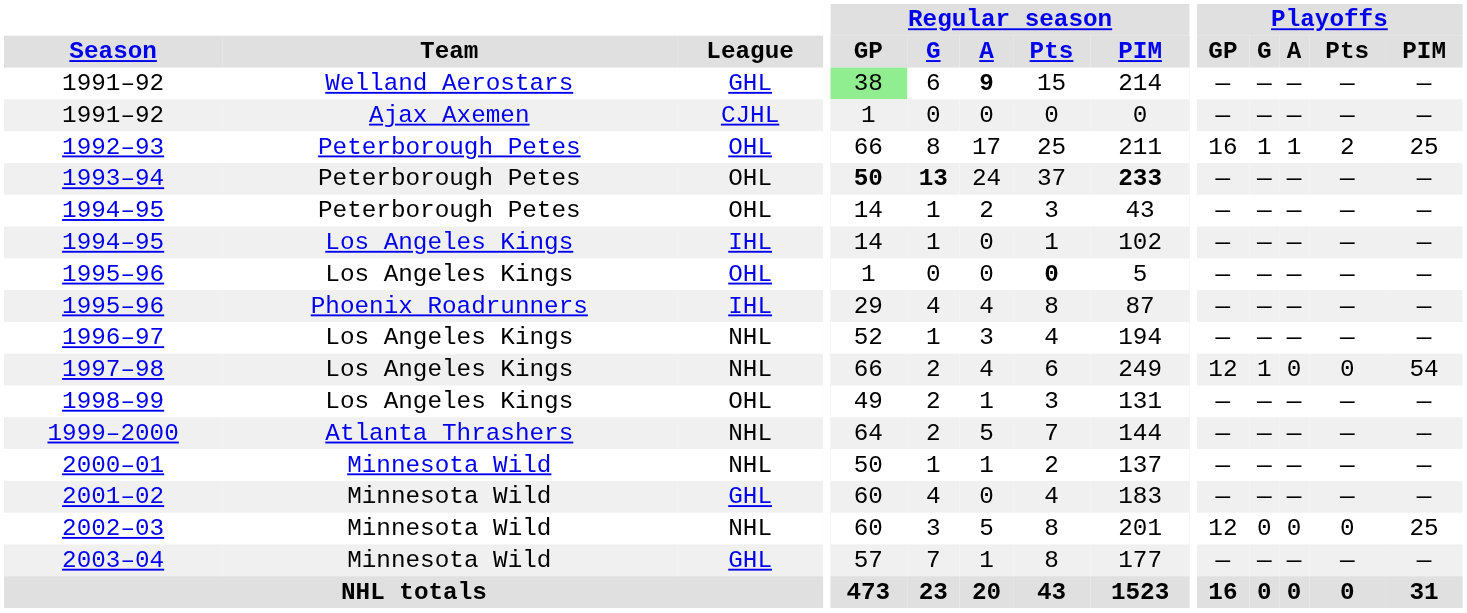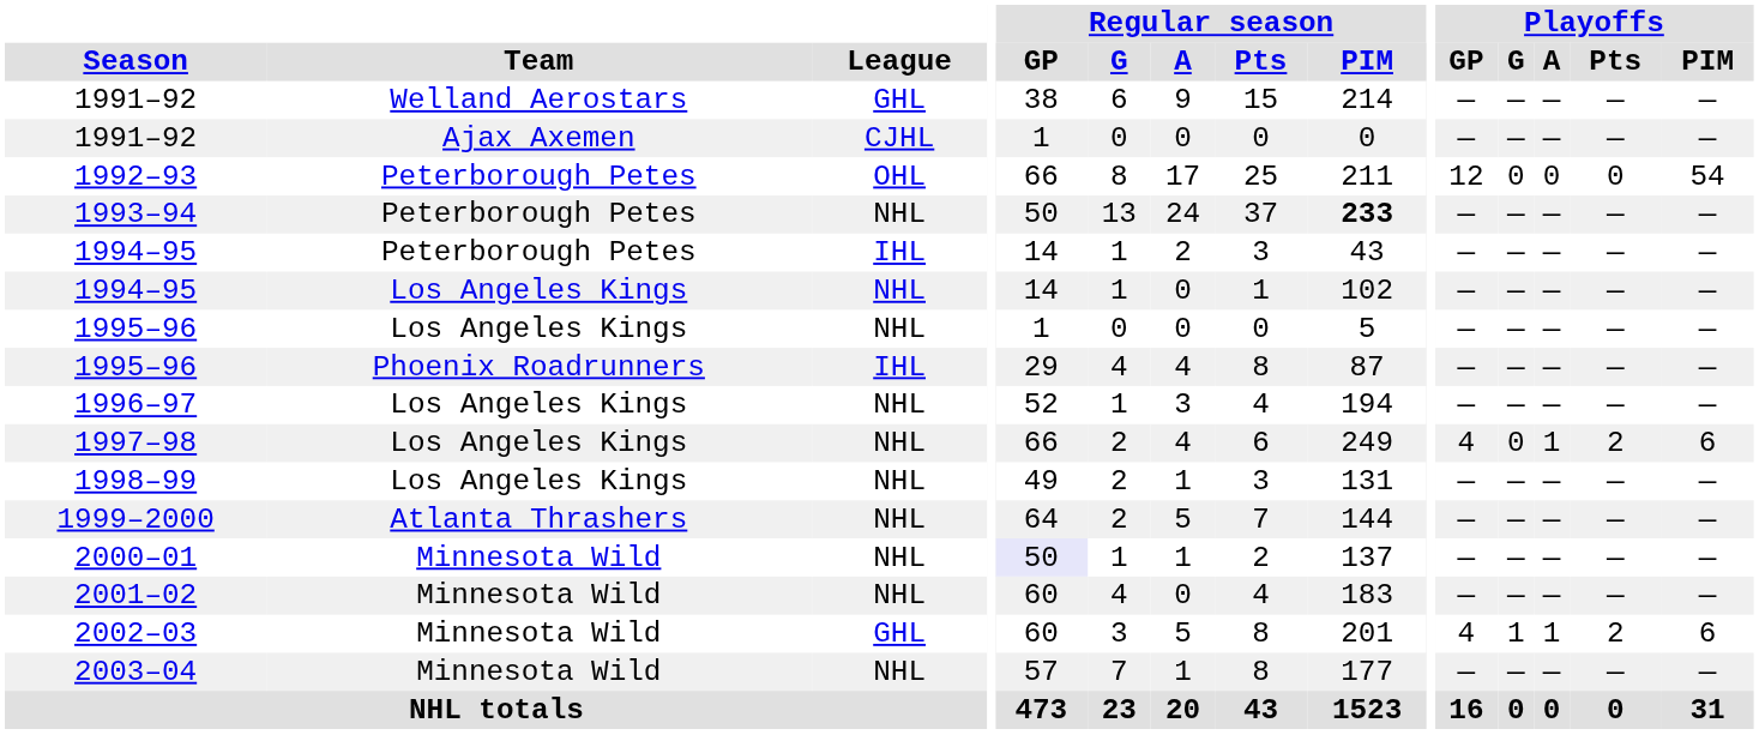 <table border="0" cellpadding="1" cellspacing="0" style="text-align:center; width:60em">
 <tr bgcolor="#e0e0e0">
 <th colspan="3" bgcolor="#ffffff"></th>
 <th rowspan="99" bgcolor="#ffffff"></th>
 <th colspan="5"><a href='#'>Regular season</a></th>
 <th rowspan="99" bgcolor="#ffffff"></th>
 <th colspan="5"><a href='#'>Playoffs</a></th>
 </tr>
 <tr bgcolor="#e0e0e0">
 <th><a href='#'>Season</a></th>
 <th>Team</th>
 <th>League</th>
 <th>GP</th>
 <th><a href='#'>G</a></th>
 <th><a href='#'>A</a></th>
 <th><a href='#'>Pts</a></th>
 <th><a href='#'>PIM</a></th>
 <th>GP</th>
 <th>G</th>
 <th>A</th>
 <th>Pts</th>
 <th>PIM</th>
 </tr>
 <tr>
 <td>1991–92</td>
 <td><a href='#'>Welland Aerostars</a></td>
 <td><a href='#'>GHL</a></td>
-<td style="background: lightgreen;">38</td>
+<td>38</td>
 <td>6</td>
-<td><strong>9</strong></td>
+<td>9</td>
 <td>15</td>
 <td>214</td>
 <td>—</td>
 <td>—</td>
 <td>—</td>
 <td>—</td>
 <td>—</td>
 </tr>
 <tr bgcolor="#f0f0f0">
 <td>1991–92</td>
 <td><a href='#'>Ajax Axemen</a></td>
 <td><a href='#'>CJHL</a></td>
 <td>1</td>
 <td>0</td>
 <td>0</td>
 <td>0</td>
 <td>0</td>
 <td>—</td>
 <td>—</td>
 <td>—</td>
 <td>—</td>
 <td>—</td>
 </tr>
 <tr>
 <td><a href='#'>1992–93</a></td>
 <td><a href='#'>Peterborough Petes</a></td>
 <td><a href='#'>OHL</a></td>
 <td>66</td>
 <td>8</td>
 <td>17</td>
 <td>25</td>
 <td>211</td>
-<td>16</td>
-<td>1</td>
-<td>1</td>
-<td>2</td>
-<td>25</td>
+<td>12</td>
+<td>0</td>
+<td>0</td>
+<td>0</td>
+<td>54</td>
 </tr>
 <tr bgcolor="#f0f0f0">
 <td><a href='#'>1993–94</a></td>
 <td>Peterborough Petes</td>
-<td>OHL</td>
-<td><strong>50</strong></td>
-<td><strong>13</strong></td>
+<td>NHL</td>
+<td>50</td>
+<td>13</td>
 <td>24</td>
 <td>37</td>
 <td><strong>233</strong></td>
 <td>—</td>
 <td>—</td>
 <td>—</td>
 <td>—</td>
 <td>—</td>
 </tr>
 <tr>
 <td><a href='#'>1994–95</a></td>
 <td>Peterborough Petes</td>
-<td>OHL</td>
+<td><a href='#'>IHL</a></td>
 <td>14</td>
 <td>1</td>
 <td>2</td>
 <td>3</td>
 <td>43</td>
 <td>—</td>
 <td>—</td>
 <td>—</td>
 <td>—</td>
 <td>—</td>
 </tr>
 <tr bgcolor="#f0f0f0">
 <td><a href='#'>1994–95</a></td>
 <td><a href='#'>Los Angeles Kings</a></td>
-<td><a href='#'>IHL</a></td>
+<td><a href='#'>NHL</a></td>
 <td>14</td>
 <td>1</td>
 <td>0</td>
 <td>1</td>
 <td>102</td>
 <td>—</td>
 <td>—</td>
 <td>—</td>
 <td>—</td>
 <td>—</td>
 </tr>
 <tr>
 <td><a href='#'>1995–96</a></td>
 <td>Los Angeles Kings</td>
-<td><a href='#'>OHL</a></td>
+<td>NHL</td>
 <td>1</td>
 <td>0</td>
 <td>0</td>
-<td><strong>0</strong></td>
+<td>0</td>
 <td>5</td>
 <td>—</td>
 <td>—</td>
 <td>—</td>
 <td>—</td>
 <td>—</td>
 </tr>
 <tr bgcolor="#f0f0f0">
 <td><a href='#'>1995–96</a></td>
 <td><a href='#'>Phoenix Roadrunners</a></td>
 <td><a href='#'>IHL</a></td>
 <td>29</td>
 <td>4</td>
 <td>4</td>
 <td>8</td>
 <td>87</td>
 <td>—</td>
 <td>—</td>
 <td>—</td>
 <td>—</td>
 <td>—</td>
 </tr>
 <tr>
 <td><a href='#'>1996–97</a></td>
 <td>Los Angeles Kings</td>
 <td>NHL</td>
 <td>52</td>
 <td>1</td>
 <td>3</td>
 <td>4</td>
 <td>194</td>
 <td>—</td>
 <td>—</td>
 <td>—</td>
 <td>—</td>
 <td>—</td>
 </tr>
 <tr bgcolor="#f0f0f0">
 <td><a href='#'>1997–98</a></td>
 <td>Los Angeles Kings</td>
 <td>NHL</td>
 <td>66</td>
 <td>2</td>
 <td>4</td>
 <td>6</td>
 <td>249</td>
-<td>12</td>
+<td>4</td>
+<td>0</td>
 <td>1</td>
-<td>0</td>
-<td>0</td>
-<td>54</td>
+<td>2</td>
+<td>6</td>
 </tr>
 <tr>
 <td><a href='#'>1998–99</a></td>
 <td>Los Angeles Kings</td>
-<td>OHL</td>
+<td>NHL</td>
 <td>49</td>
 <td>2</td>
 <td>1</td>
 <td>3</td>
 <td>131</td>
 <td>—</td>
 <td>—</td>
 <td>—</td>
 <td>—</td>
 <td>—</td>
 </tr>
 <tr bgcolor="#f0f0f0">
 <td><a href='#'>1999–2000</a></td>
 <td><a href='#'>Atlanta Thrashers</a></td>
 <td>NHL</td>
 <td>64</td>
 <td>2</td>
 <td>5</td>
 <td>7</td>
 <td>144</td>
 <td>—</td>
 <td>—</td>
 <td>—</td>
 <td>—</td>
 <td>—</td>
 </tr>
 <tr>
 <td><a href='#'>2000–01</a></td>
 <td><a href='#'>Minnesota Wild</a></td>
 <td>NHL</td>
-<td>50</td>
+<td style="background: lavender;">50</td>
 <td>1</td>
 <td>1</td>
 <td>2</td>
 <td>137</td>
 <td>—</td>
 <td>—</td>
 <td>—</td>
 <td>—</td>
 <td>—</td>
 </tr>
 <tr bgcolor="#f0f0f0">
 <td><a href='#'>2001–02</a></td>
 <td>Minnesota Wild</td>
-<td><a href='#'>GHL</a></td>
+<td>NHL</td>
 <td>60</td>
 <td>4</td>
 <td>0</td>
 <td>4</td>
 <td>183</td>
 <td>—</td>
 <td>—</td>
 <td>—</td>
 <td>—</td>
 <td>—</td>
 </tr>
 <tr>
 <td><a href='#'>2002–03</a></td>
 <td>Minnesota Wild</td>
-<td>NHL</td>
+<td><a href='#'>GHL</a></td>
 <td>60</td>
 <td>3</td>
 <td>5</td>
 <td>8</td>
 <td>201</td>
-<td>12</td>
-<td>0</td>
-<td>0</td>
-<td>0</td>
-<td>25</td>
+<td>4</td>
+<td>1</td>
+<td>1</td>
+<td>2</td>
+<td>6</td>
 </tr>
 <tr bgcolor="#f0f0f0">
 <td><a href='#'>2003–04</a></td>
 <td>Minnesota Wild</td>
-<td><a href='#'>GHL</a></td>
+<td>NHL</td>
 <td>57</td>
 <td>7</td>
 <td>1</td>
 <td>8</td>
 <td>177</td>
 <td>—</td>
 <td>—</td>
 <td>—</td>
 <td>—</td>
 <td>—</td>
 </tr>
 <tr bgcolor="#e0e0e0">
 <th colspan="3">NHL totals</th>
 <th>473</th>
 <th>23</th>
 <th>20</th>
 <th>43</th>
 <th>1523</th>
 <th>16</th>
 <th>0</th>
 <th>0</th>
 <th>0</th>
 <th>31</th>
 </tr>
 </table>
